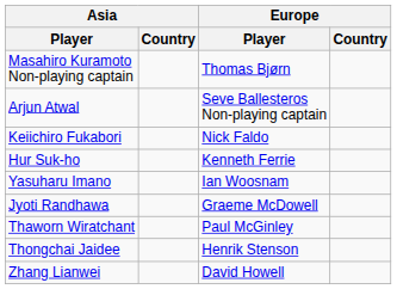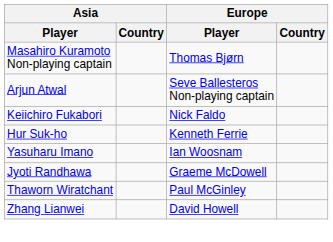 <table class="wikitable">
 <tr>
 <th colspan=2>Asia</th>
 <th colspan=2>Europe</th>
 </tr>
 <tr>
 <th>Player</th>
 <th>Country</th>
 <th>Player</th>
 <th>Country</th>
 </tr>
 <tr>
 <td><a href='#'>Masahiro Kuramoto</a><br>Non-playing captain</td>
 <td></td>
 <td><a href='#'>Thomas Bjørn</a></td>
 <td></td>
 </tr>
 <tr>
 <td><a href='#'>Arjun Atwal</a></td>
 <td></td>
 <td><a href='#'>Seve Ballesteros</a><br>Non-playing captain</td>
 <td></td>
 </tr>
 <tr>
 <td><a href='#'>Keiichiro Fukabori</a></td>
 <td></td>
 <td><a href='#'>Nick Faldo</a></td>
 <td></td>
 </tr>
 <tr>
 <td><a href='#'>Hur Suk-ho</a></td>
 <td></td>
 <td><a href='#'>Kenneth Ferrie</a></td>
 <td></td>
 </tr>
 <tr>
 <td><a href='#'>Yasuharu Imano</a></td>
 <td></td>
 <td><a href='#'>Ian Woosnam</a></td>
 <td></td>
 </tr>
 <tr>
 <td><a href='#'>Jyoti Randhawa</a></td>
 <td></td>
 <td><a href='#'>Graeme McDowell</a></td>
 <td></td>
 </tr>
 <tr>
 <td><a href='#'>Thaworn Wiratchant</a></td>
 <td></td>
 <td><a href='#'>Paul McGinley</a></td>
 <td></td>
 </tr>
 <tr>
-<td><a href='#'>Thongchai Jaidee</a></td>
-<td></td>
-<td><a href='#'>Henrik Stenson</a></td>
-<td></td>
-</tr>
-<tr>
 <td><a href='#'>Zhang Lianwei</a></td>
 <td></td>
 <td><a href='#'>David Howell</a></td>
 <td></td>
 </tr>
 </table>
